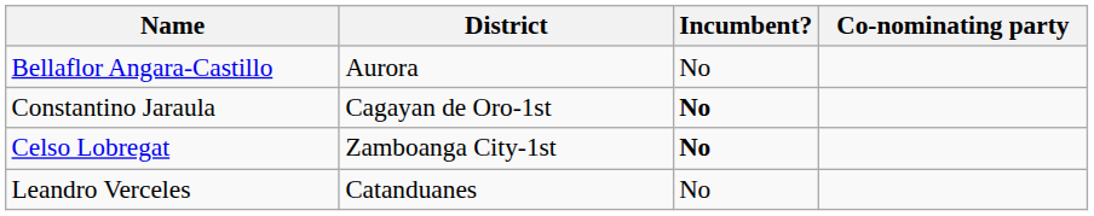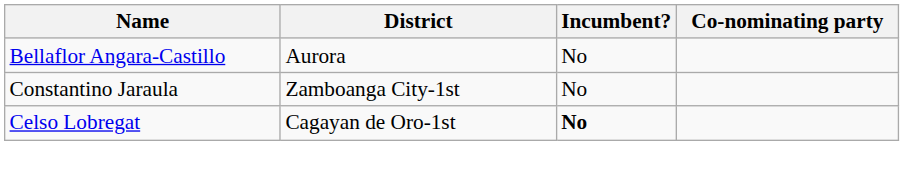 <table class=wikitable>
 <tr>
 <th width=200px>Name</th>
 <th width=200px>District</th>
 <th>Incumbent?</th>
 <th width=160px>Co-nominating party</th>
 </tr>
 <tr>
 <td><a href='#'>Bellaflor Angara-Castillo</a></td>
 <td>Aurora</td>
 <td>No</td>
 <td></td>
 </tr>
 <tr>
 <td>Constantino Jaraula</td>
-<td>Cagayan de Oro-1st</td>
-<td><strong>No</strong></td>
+<td>Zamboanga City-1st</td>
+<td>No</td>
 <td></td>
 </tr>
 <tr>
 <td><a href='#'>Celso Lobregat</a></td>
-<td>Zamboanga City-1st</td>
+<td>Cagayan de Oro-1st</td>
 <td><strong>No</strong></td>
 </tr>
-<tr>
-<td>Leandro Verceles</td>
-<td>Catanduanes</td>
-<td>No</td>
-<td></td>
-</tr>
 </table>
